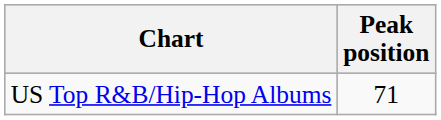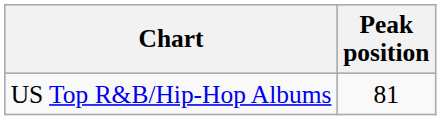 <table class="wikitable">
 <tr>
 <th>Chart</th>
 <th>Peak<br>position</th>
 </tr>
 <tr>
 <td>US <a href='#'>Top R&B/Hip-Hop Albums</a></td>
-<td align="center">71</td>
+<td align="center">81</td>
 </tr>
 </table>
